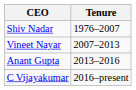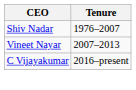 <table class="wikitable">
 <tr>
 <th>CEO</th>
 <th>Tenure</th>
 </tr>
 <tr>
 <td><a href='#'>Shiv Nadar</a></td>
 <td>1976–2007</td>
 </tr>
 <tr>
 <td><a href='#'>Vineet Nayar</a></td>
 <td>2007–2013</td>
 </tr>
 <tr>
-<td><a href='#'>Anant Gupta</a></td>
-<td>2013–2016</td>
-</tr>
-<tr>
 <td><a href='#'>C Vijayakumar</a></td>
 <td>2016–present</td>
 </tr>
 </table>
